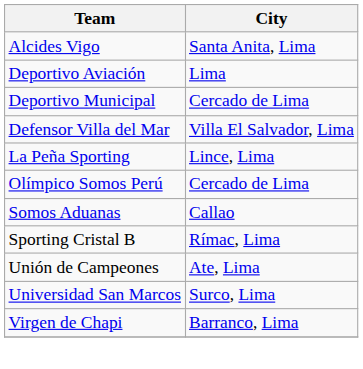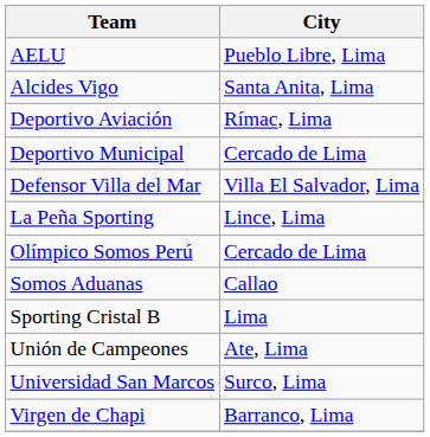 <table class="wikitable sortable">
 <tr>
 <th>Team</th>
 <th>City</th>
+</tr>
+<tr>
+<td><a href='#'>AELU</a></td>
+<td><a href='#'>Pueblo Libre</a>, <a href='#'>Lima</a></td>
 </tr>
 <tr>
 <td><a href='#'>Alcides Vigo</a></td>
 <td><a href='#'>Santa Anita</a>, <a href='#'>Lima</a></td>
 </tr>
 <tr>
 <td><a href='#'>Deportivo Aviación</a></td>
-<td><a href='#'>Lima</a></td>
+<td><a href='#'>Rímac</a>, <a href='#'>Lima</a></td>
 </tr>
 <tr>
 <td><a href='#'>Deportivo Municipal</a></td>
 <td><a href='#'>Cercado de Lima</a></td>
 </tr>
 <tr>
 <td><a href='#'>Defensor Villa del Mar</a></td>
 <td><a href='#'>Villa El Salvador</a>, <a href='#'>Lima</a></td>
 </tr>
 <tr>
 <td><a href='#'>La Peña Sporting</a></td>
 <td><a href='#'>Lince</a>, <a href='#'>Lima</a></td>
 </tr>
 <tr>
 <td><a href='#'>Olímpico Somos Perú</a></td>
 <td><a href='#'>Cercado de Lima</a></td>
 </tr>
 <tr>
 <td><a href='#'>Somos Aduanas</a></td>
 <td><a href='#'>Callao</a></td>
 </tr>
 <tr>
 <td>Sporting Cristal B</td>
-<td><a href='#'>Rímac</a>, <a href='#'>Lima</a></td>
+<td><a href='#'>Lima</a></td>
 </tr>
 <tr>
 <td>Unión de Campeones</td>
 <td><a href='#'>Ate</a>, <a href='#'>Lima</a></td>
 </tr>
 <tr>
 <td><a href='#'>Universidad San Marcos</a></td>
 <td><a href='#'>Surco</a>, <a href='#'>Lima</a></td>
 </tr>
 <tr>
 <td><a href='#'>Virgen de Chapi</a></td>
 <td><a href='#'>Barranco</a>, <a href='#'>Lima</a></td>
 </tr>
 <tr>
 </tr>
 </table>
